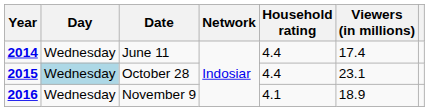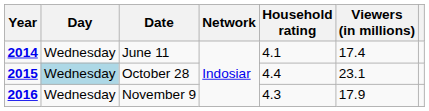 <table class="wikitable">
 <tr>
 <th>Year</th>
 <th>Day</th>
 <th>Date</th>
 <th>Network</th>
 <th>Household<br>rating</th>
 <th>Viewers<br>(in millions)</th>
 <th></th>
 </tr>
 <tr>
 <td style="text-align:center;"><strong><a href='#'>2014</a></strong></td>
 <td>Wednesday</td>
 <td>June 11</td>
 <td rowspan=3><a href='#'>Indosiar</a></td>
-<td>4.4</td>
+<td>4.1</td>
 <td>17.4</td>
 <td style="text-align:center;"></td>
 </tr>
 <tr>
 <td style="text-align:center;"><strong><a href='#'>2015</a></strong></td>
 <td style="background: lightblue;">Wednesday</td>
 <td>October 28</td>
 <td>4.4</td>
 <td>23.1</td>
 <td style="text-align:center;"></td>
 </tr>
 <tr>
 <td style="text-align:center;"><strong><a href='#'>2016</a></strong></td>
 <td>Wednesday</td>
 <td>November 9</td>
-<td>4.1</td>
-<td>18.9</td>
+<td>4.3</td>
+<td>17.9</td>
 <td style="text-align:center;"></td>
 </tr>
 </table>
